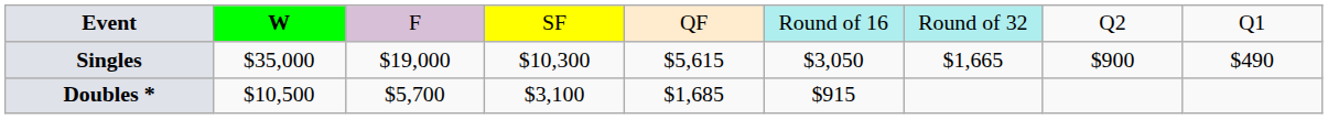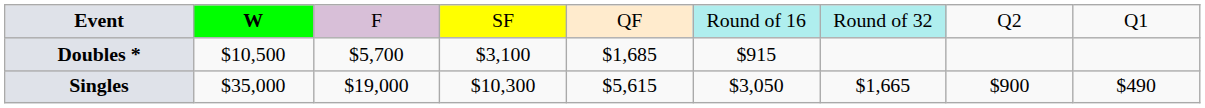 <table class=wikitable style=font-size:90%;text-align:center>
 <tr>
 <td style="width:130px; background:#dfe2e9;"><strong>Event</strong></td>
 <td style="width:80px; background:lime;"><strong>W</strong></td>
 <td style="width:85px; background:thistle;">F</td>
 <td style="width:85px; background:#ff0;">SF</td>
 <td style="width:85px; background:#ffebcd;">QF</td>
 <td style="width:85px; background:#afeeee;">Round of 16</td>
 <td style="width:85px; background:#afeeee;">Round of 32</td>
 <td width=85>Q2</td>
 <td width=85>Q1</td>
 </tr>
 <tr>
+<td style="background:#dfe2e9;"><strong>Doubles *</strong></td>
+<td>$10,500</td>
+<td>$5,700</td>
+<td>$3,100</td>
+<td>$1,685</td>
+<td>$915</td>
+<td></td>
+<td></td>
+<td></td>
+</tr>
+<tr>
 <td style="background:#dfe2e9;"><strong>Singles</strong></td>
 <td>$35,000</td>
 <td>$19,000</td>
 <td>$10,300</td>
 <td>$5,615</td>
 <td>$3,050</td>
 <td>$1,665</td>
 <td>$900</td>
 <td>$490</td>
 </tr>
-<tr>
-<td style="background:#dfe2e9;"><strong>Doubles *</strong></td>
-<td>$10,500</td>
-<td>$5,700</td>
-<td>$3,100</td>
-<td>$1,685</td>
-<td>$915</td>
-<td></td>
-<td></td>
-<td></td>
-</tr>
 </table>
